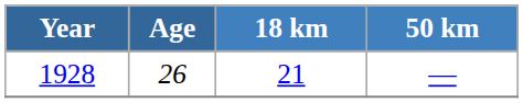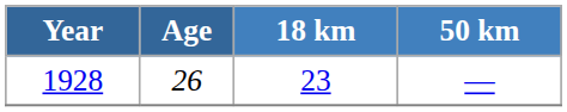 <table class="wikitable" style="font-size:95%; text-align:center; border:grey solid 1px; border-collapse:collapse; background:#ffffff;">
 <tr>
 <th style="background-color:#369; color:white; width:60px;"> Year </th>
 <th style="background-color:#369; color:white; width:40px;"> Age </th>
 <th style="background-color:#4180be; color:white; width:75px;"> 18 km </th>
 <th style="background-color:#4180be; color:white; width:75px;"> 50 km </th>
 </tr>
 <tr>
 <td><a href='#'>1928</a></td>
 <td><em>26</em></td>
-<td><a href='#'>21</a></td>
+<td><a href='#'>23</a></td>
 <td><a href='#'>—</a></td>
 </tr>
 <tr>
 </tr>
 </table>
